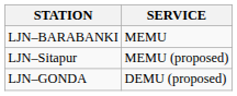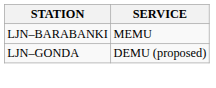 <table class="wikitable">
 <tr>
 <th>STATION</th>
 <th>SERVICE</th>
 </tr>
 <tr>
 <td>LJN–BARABANKI</td>
 <td>MEMU</td>
 </tr>
 <tr>
-<td>LJN–Sitapur</td>
-<td>MEMU (proposed)</td>
-</tr>
-<tr>
 <td>LJN–GONDA</td>
 <td>DEMU (proposed)</td>
 </tr>
 </table>
